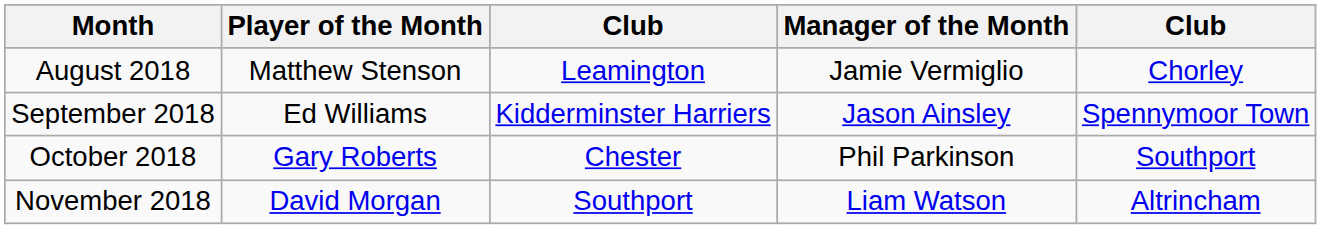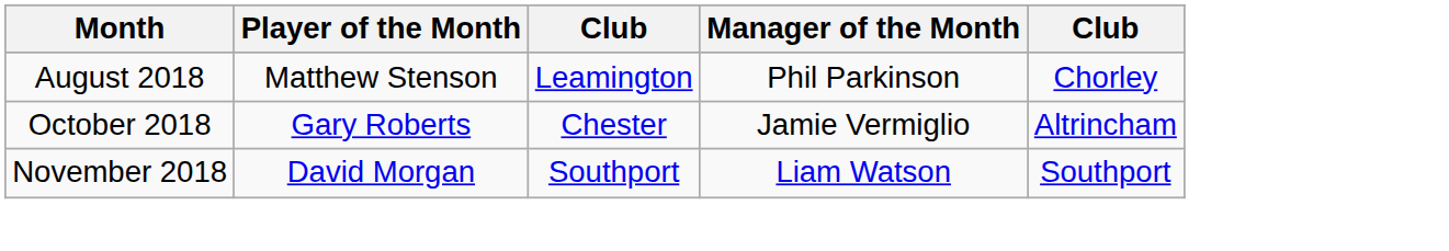 <table class=wikitable style="text-align:center">
 <tr>
 <th>Month</th>
 <th>Player of the Month</th>
 <th>Club</th>
 <th>Manager of the Month</th>
 <th>Club</th>
 </tr>
 <tr>
 <td>August 2018</td>
 <td>Matthew Stenson</td>
 <td><a href='#'>Leamington</a></td>
-<td>Jamie Vermiglio</td>
+<td>Phil Parkinson</td>
 <td><a href='#'>Chorley</a></td>
-</tr>
-<tr>
-<td>September 2018</td>
-<td>Ed Williams</td>
-<td><a href='#'>Kidderminster Harriers</a></td>
-<td><a href='#'>Jason Ainsley</a></td>
-<td><a href='#'>Spennymoor Town</a></td>
 </tr>
 <tr>
 <td>October 2018</td>
 <td><a href='#'>Gary Roberts</a></td>
 <td><a href='#'>Chester</a></td>
-<td>Phil Parkinson</td>
-<td><a href='#'>Southport</a></td>
+<td>Jamie Vermiglio</td>
+<td><a href='#'>Altrincham</a></td>
 </tr>
 <tr>
 <td>November 2018</td>
 <td><a href='#'>David Morgan</a></td>
 <td><a href='#'>Southport</a></td>
 <td><a href='#'>Liam Watson</a></td>
-<td><a href='#'>Altrincham</a></td>
+<td><a href='#'>Southport</a></td>
 </tr>
 </table>
